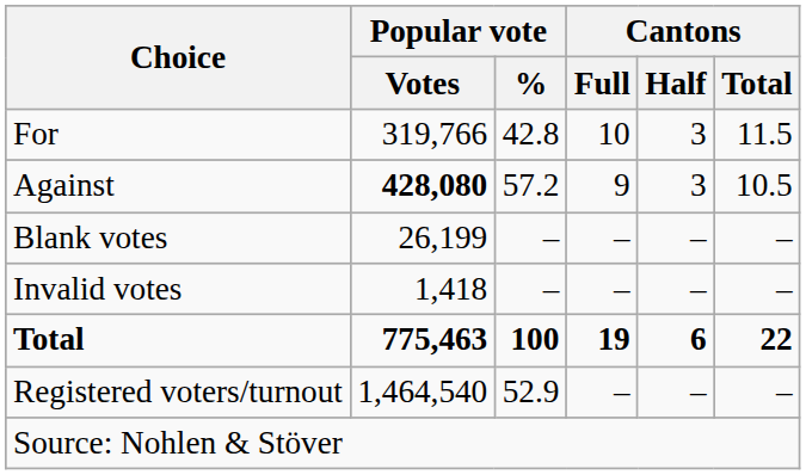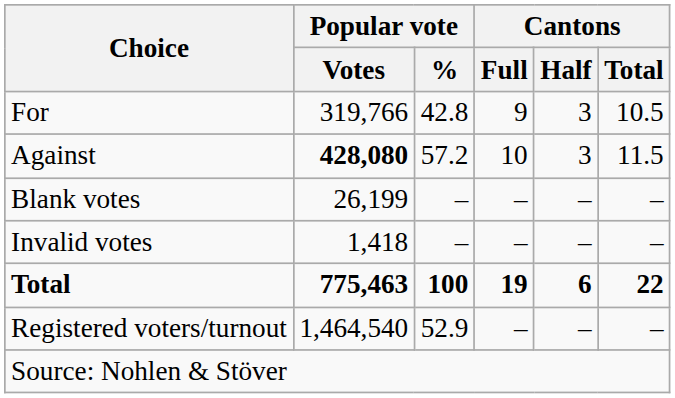 <table class=wikitable style=text-align:right>
 <tr>
 <th rowspan=2>Choice</th>
 <th colspan=2>Popular vote</th>
 <th colspan=3>Cantons</th>
 </tr>
 <tr>
 <th>Votes</th>
 <th>%</th>
 <th>Full</th>
 <th>Half</th>
 <th>Total</th>
 </tr>
 <tr>
 <td align=left>For</td>
 <td>319,766</td>
 <td>42.8</td>
-<td>10</td>
+<td>9</td>
 <td>3</td>
-<td>11.5</td>
+<td>10.5</td>
 </tr>
 <tr>
 <td align=left>Against</td>
 <td><strong>428,080</strong></td>
 <td>57.2</td>
-<td>9</td>
+<td>10</td>
 <td>3</td>
-<td>10.5</td>
+<td>11.5</td>
 </tr>
 <tr>
 <td align=left>Blank votes</td>
 <td>26,199</td>
 <td>–</td>
 <td>–</td>
 <td>–</td>
 <td>–</td>
 </tr>
 <tr>
 <td align=left>Invalid votes</td>
 <td>1,418</td>
 <td>–</td>
 <td>–</td>
 <td>–</td>
 <td>–</td>
 </tr>
 <tr>
 <td align=left><strong>Total</strong></td>
 <td><strong>775,463</strong></td>
 <td><strong>100</strong></td>
 <td><strong>19</strong></td>
 <td><strong>6</strong></td>
 <td><strong>22</strong></td>
 </tr>
 <tr>
 <td align=left>Registered voters/turnout</td>
 <td>1,464,540</td>
 <td>52.9</td>
 <td>–</td>
 <td>–</td>
 <td>–</td>
 </tr>
 <tr>
 <td align=left colspan=6>Source: Nohlen & Stöver</td>
 </tr>
 </table>
